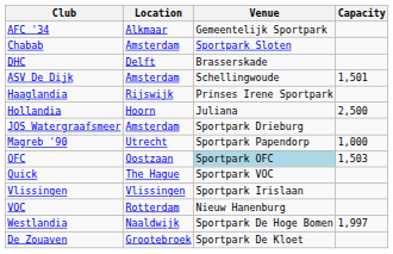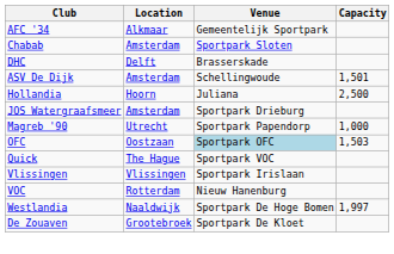 <table class="wikitable sortable">
 <tr>
 <th>Club</th>
 <th>Location</th>
 <th>Venue</th>
 <th>Capacity</th>
 </tr>
 <tr>
 <td><a href='#'>AFC '34</a></td>
 <td><a href='#'>Alkmaar</a></td>
 <td>Gemeentelijk Sportpark</td>
 <td></td>
 </tr>
 <tr>
 <td><a href='#'>Chabab</a></td>
 <td><a href='#'>Amsterdam</a></td>
 <td><a href='#'>Sportpark Sloten</a></td>
 <td></td>
 </tr>
 <tr>
 <td><a href='#'>DHC</a></td>
 <td><a href='#'>Delft</a></td>
 <td>Brasserskade</td>
 <td></td>
 </tr>
 <tr>
 <td><a href='#'>ASV De Dijk</a></td>
 <td><a href='#'>Amsterdam</a></td>
 <td>Schellingwoude</td>
 <td>1,501</td>
-</tr>
-<tr>
-<td><a href='#'>Haaglandia</a></td>
-<td><a href='#'>Rijswijk</a></td>
-<td>Prinses Irene Sportpark</td>
-<td></td>
 </tr>
 <tr>
 <td><a href='#'>Hollandia</a></td>
 <td><a href='#'>Hoorn</a></td>
 <td>Juliana</td>
 <td>2,500</td>
 </tr>
 <tr>
 <td><a href='#'>JOS Watergraafsmeer</a></td>
 <td><a href='#'>Amsterdam</a></td>
 <td>Sportpark Drieburg</td>
 <td></td>
 </tr>
 <tr>
 <td><a href='#'>Magreb '90</a></td>
 <td><a href='#'>Utrecht</a></td>
 <td>Sportpark Papendorp</td>
 <td>1,000</td>
 </tr>
 <tr>
 <td><a href='#'>OFC</a></td>
 <td><a href='#'>Oostzaan</a></td>
 <td style="background: lightblue;">Sportpark OFC</td>
 <td>1,503</td>
 </tr>
 <tr>
 <td><a href='#'>Quick</a></td>
 <td><a href='#'>The Hague</a></td>
 <td>Sportpark VOC</td>
 <td></td>
 </tr>
 <tr>
 <td><a href='#'>Vlissingen</a></td>
 <td><a href='#'>Vlissingen</a></td>
 <td>Sportpark Irislaan</td>
 <td></td>
 </tr>
 <tr>
 <td><a href='#'>VOC</a></td>
 <td><a href='#'>Rotterdam</a></td>
 <td>Nieuw Hanenburg</td>
 <td></td>
 </tr>
 <tr>
 <td><a href='#'>Westlandia</a></td>
 <td><a href='#'>Naaldwijk</a></td>
 <td>Sportpark De Hoge Bomen</td>
 <td>1,997</td>
 </tr>
 <tr>
 <td><a href='#'>De Zouaven</a></td>
 <td><a href='#'>Grootebroek</a></td>
 <td>Sportpark De Kloet</td>
 <td></td>
 </tr>
 </table>
